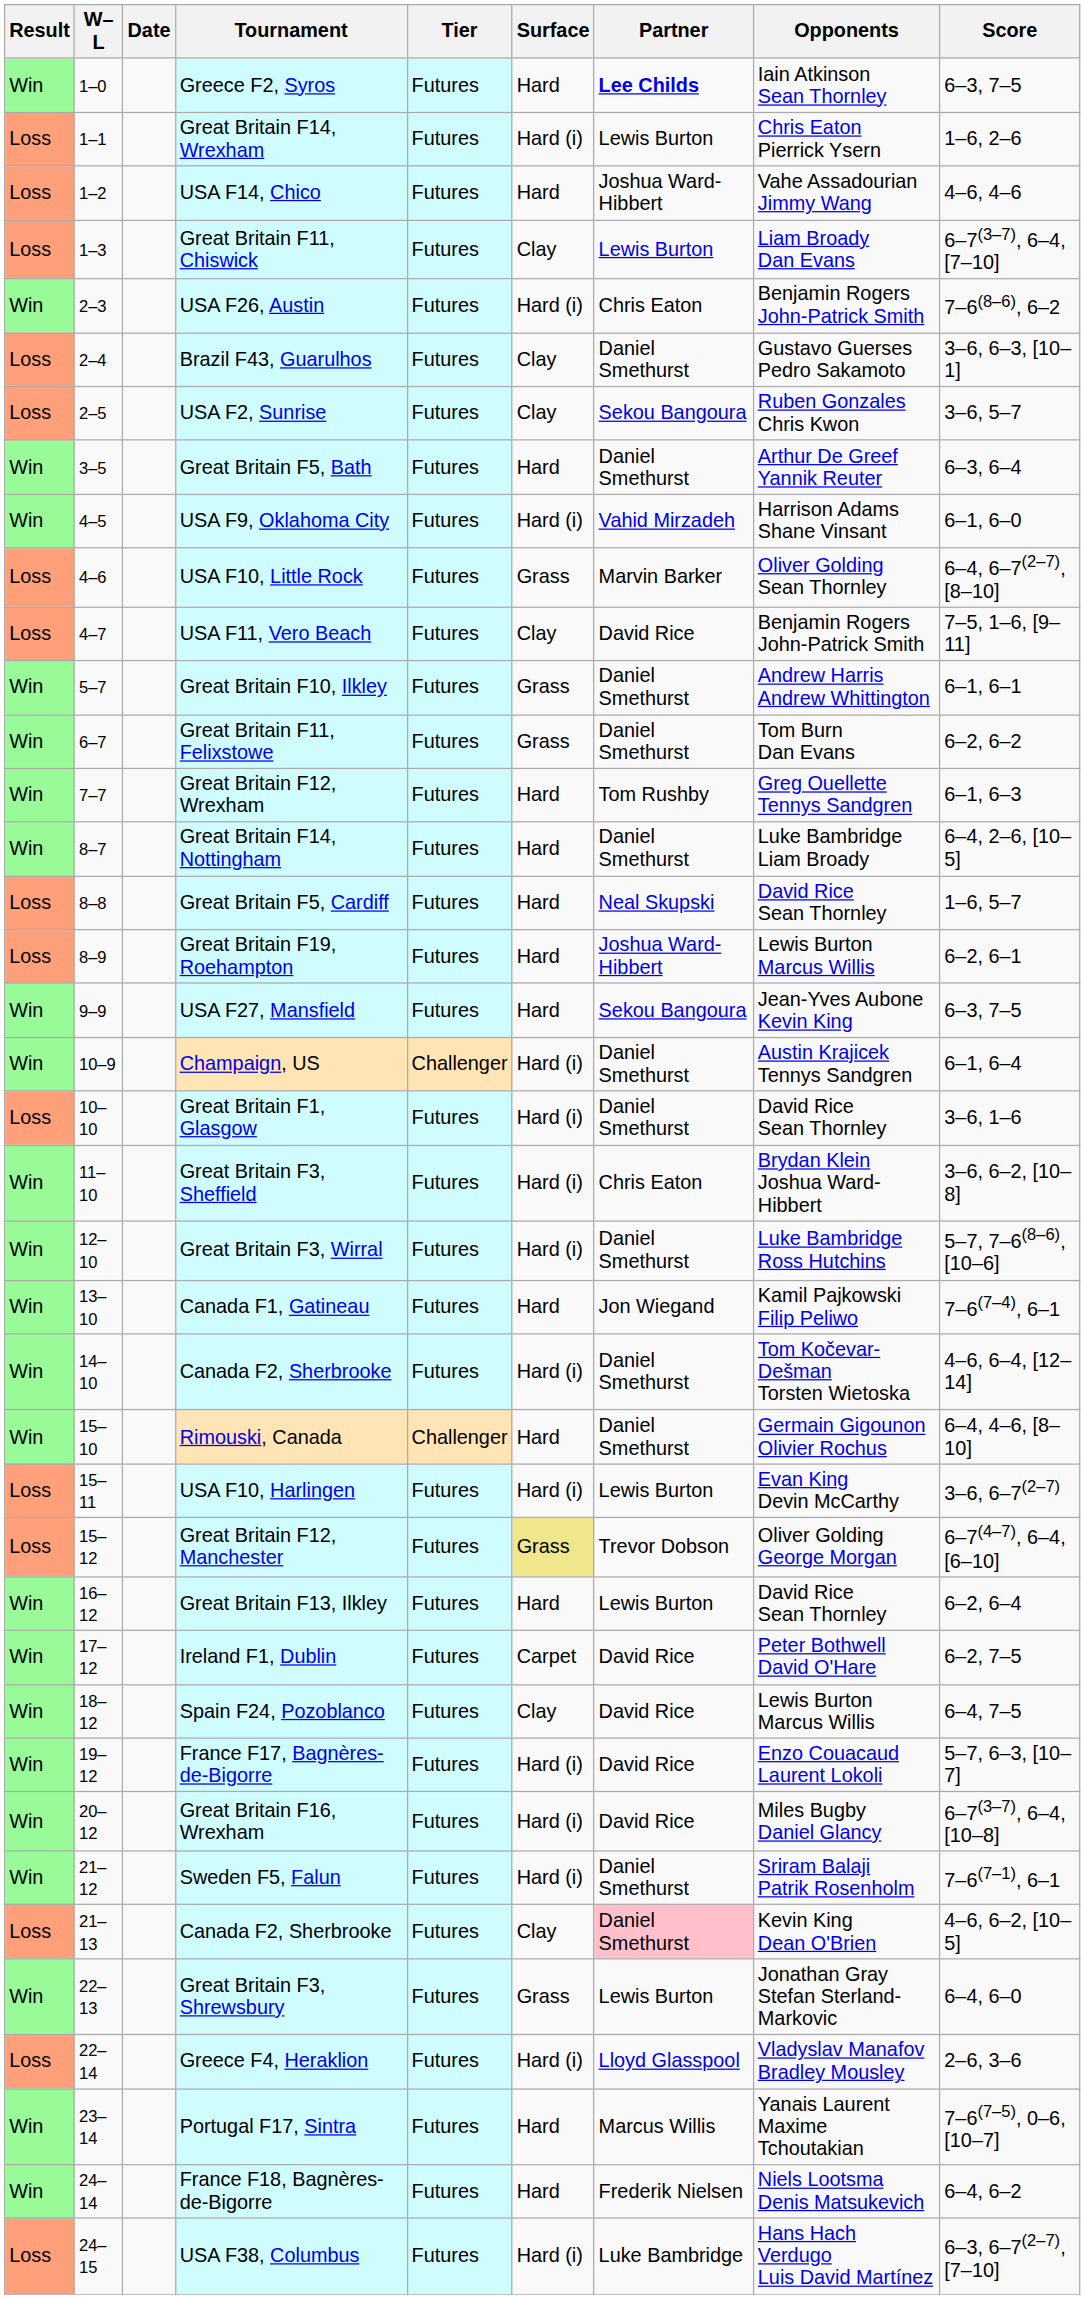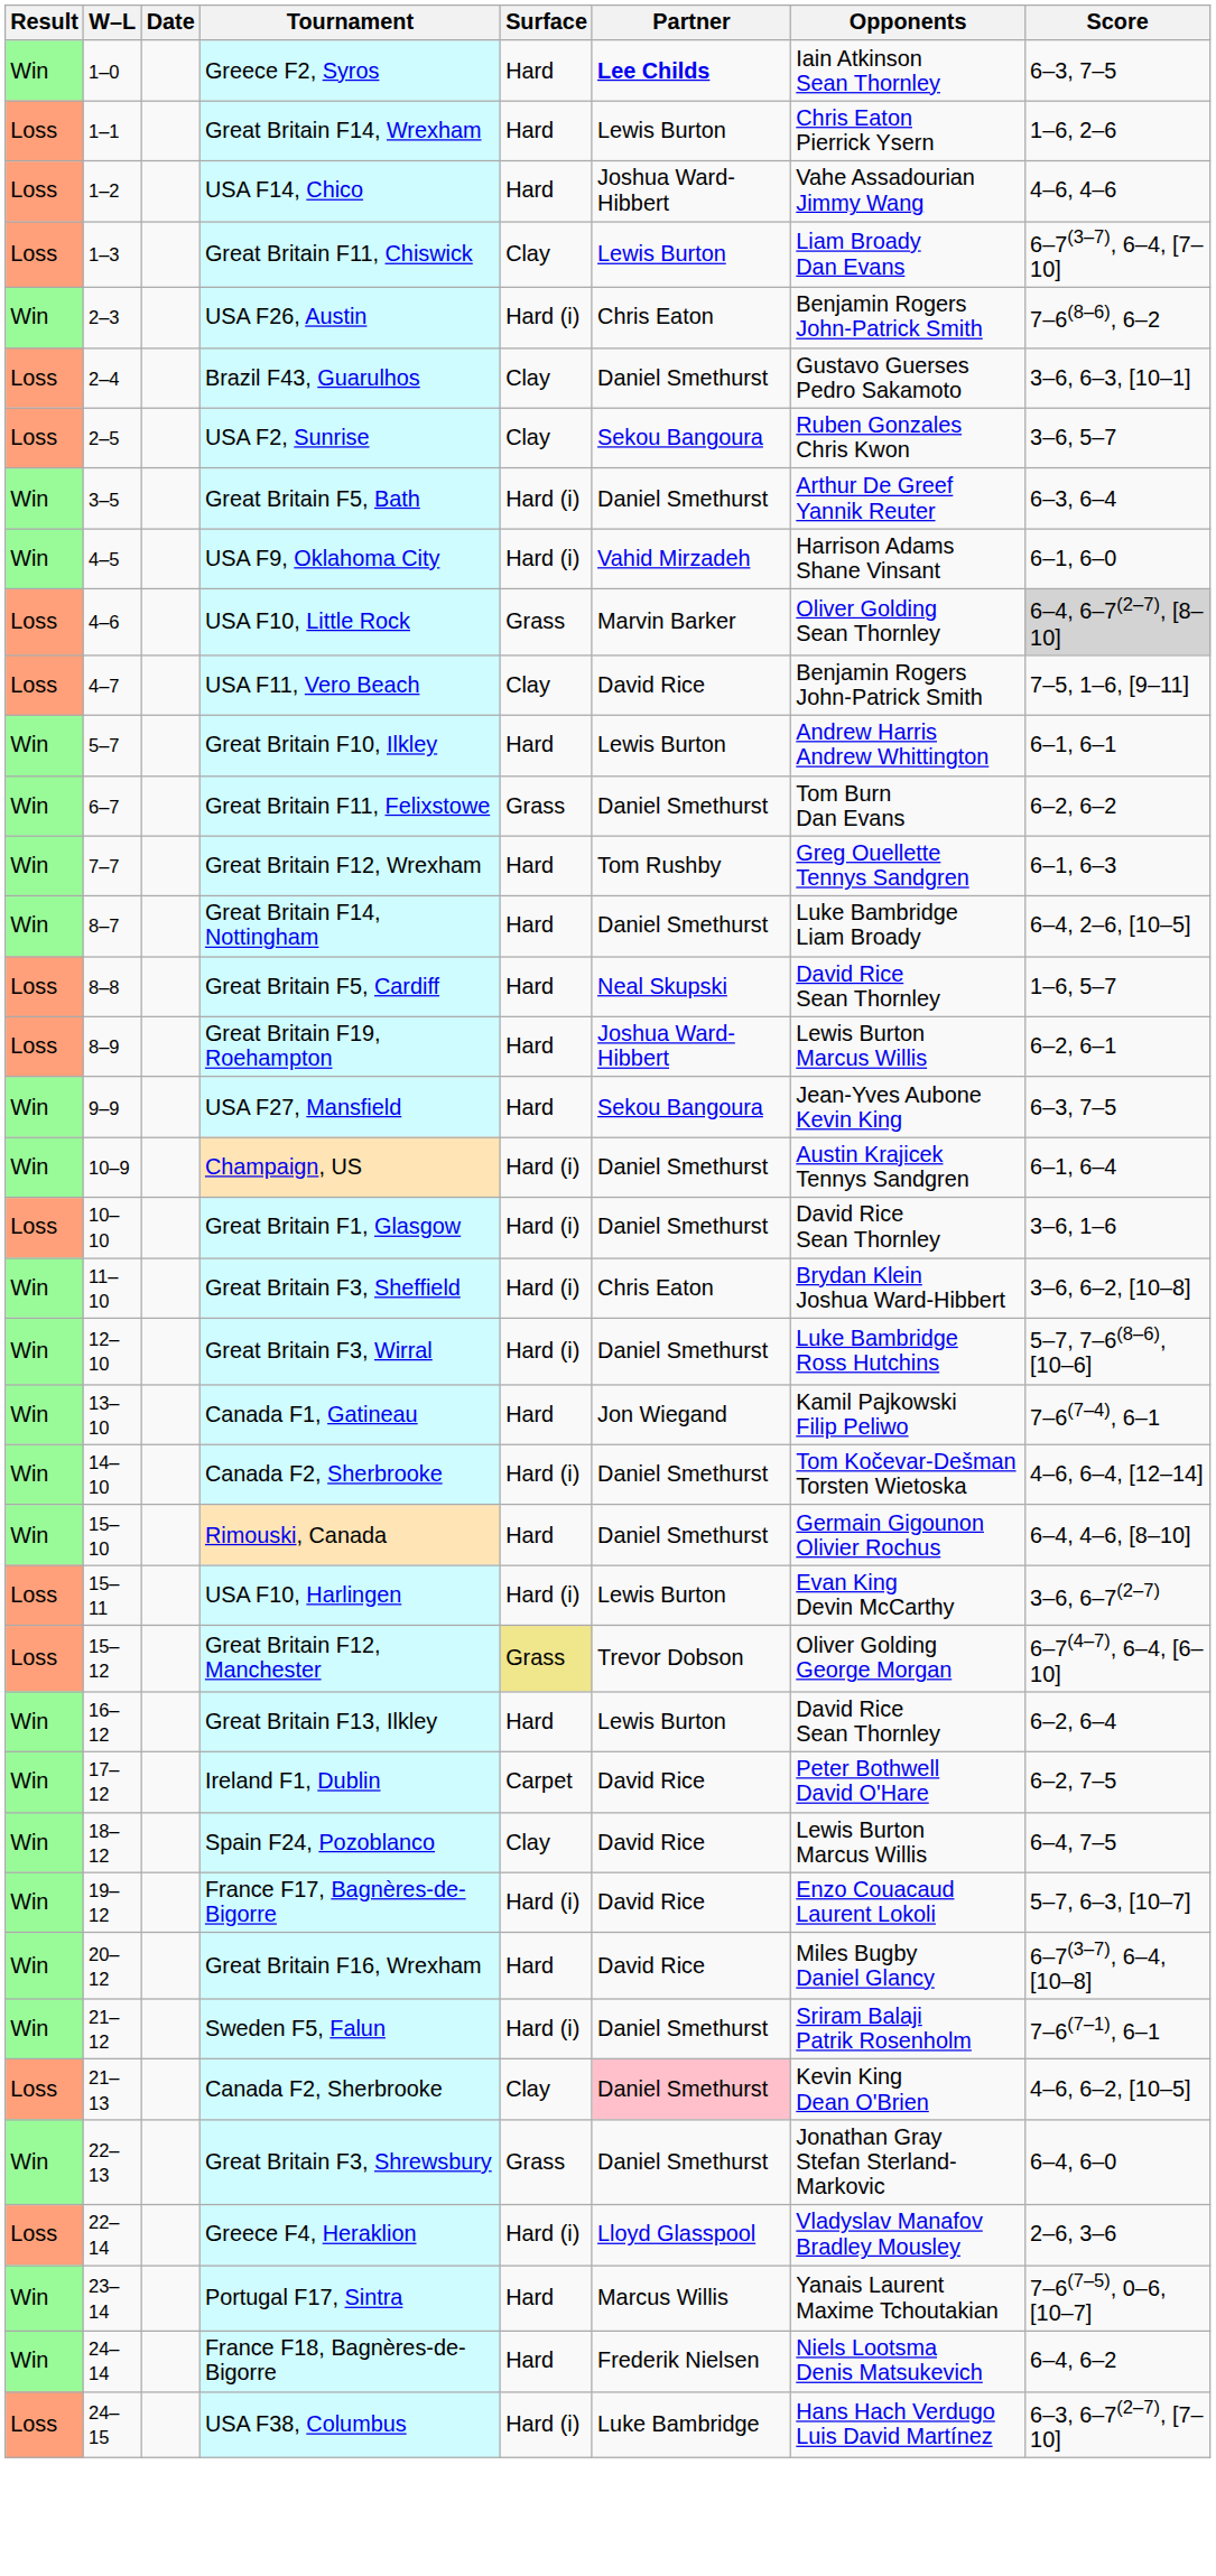 <table class="sortable wikitable">
 <tr>
 <th>Result</th>
 <th class="unsortable">W–L</th>
 <th>Date</th>
 <th>Tournament</th>
-<th>Tier</th>
 <th>Surface</th>
 <th>Partner</th>
 <th>Opponents</th>
 <th class="unsortable">Score</th>
 </tr>
 <tr>
 <td bgcolor=98FB98>Win</td>
 <td><small>1–0</small></td>
 <td></td>
 <td style="background:#cffcff;">Greece F2, <a href='#'>Syros</a></td>
-<td style="background:#cffcff;">Futures</td>
 <td>Hard</td>
 <td><strong> <a href='#'>Lee Childs</a></strong></td>
 <td> Iain Atkinson<br> <a href='#'>Sean Thornley</a></td>
 <td>6–3, 7–5</td>
 </tr>
 <tr>
 <td bgcolor=FFA07A>Loss</td>
 <td><small>1–1</small></td>
 <td></td>
 <td style="background:#cffcff;">Great Britain F14, <a href='#'>Wrexham</a></td>
-<td style="background:#cffcff;">Futures</td>
-<td>Hard (i)</td>
+<td>Hard</td>
 <td> Lewis Burton</td>
 <td> <a href='#'>Chris Eaton</a><br> Pierrick Ysern</td>
 <td>1–6, 2–6</td>
 </tr>
 <tr>
 <td bgcolor=FFA07A>Loss</td>
 <td><small>1–2</small></td>
 <td></td>
 <td style="background:#cffcff;">USA F14, <a href='#'>Chico</a></td>
-<td style="background:#cffcff;">Futures</td>
 <td>Hard</td>
 <td> Joshua Ward-Hibbert</td>
 <td> Vahe Assadourian<br> <a href='#'>Jimmy Wang</a></td>
 <td>4–6, 4–6</td>
 </tr>
 <tr>
 <td bgcolor=FFA07A>Loss</td>
 <td><small>1–3</small></td>
 <td></td>
 <td style="background:#cffcff;">Great Britain F11, <a href='#'>Chiswick</a></td>
-<td style="background:#cffcff;">Futures</td>
 <td>Clay</td>
 <td> <a href='#'>Lewis Burton</a></td>
 <td> <a href='#'>Liam Broady</a><br> <a href='#'>Dan Evans</a></td>
 <td>6–7<sup>(3–7)</sup>, 6–4, [7–10]</td>
 </tr>
 <tr>
 <td bgcolor=98FB98>Win</td>
 <td><small>2–3</small></td>
 <td></td>
 <td style="background:#cffcff;">USA F26, <a href='#'>Austin</a></td>
-<td style="background:#cffcff;">Futures</td>
 <td>Hard (i)</td>
 <td> Chris Eaton</td>
 <td> Benjamin Rogers<br> <a href='#'>John-Patrick Smith</a></td>
 <td>7–6<sup>(8–6)</sup>, 6–2</td>
 </tr>
 <tr>
 <td bgcolor=FFA07A>Loss</td>
 <td><small>2–4</small></td>
 <td></td>
 <td style="background:#cffcff;">Brazil F43, <a href='#'>Guarulhos</a></td>
-<td style="background:#cffcff;">Futures</td>
 <td>Clay</td>
 <td> Daniel Smethurst</td>
 <td> Gustavo Guerses<br> Pedro Sakamoto</td>
 <td>3–6, 6–3, [10–1]</td>
 </tr>
 <tr>
 <td bgcolor=FFA07A>Loss</td>
 <td><small>2–5</small></td>
 <td></td>
 <td style="background:#cffcff;">USA F2, <a href='#'>Sunrise</a></td>
-<td style="background:#cffcff;">Futures</td>
 <td>Clay</td>
 <td> <a href='#'>Sekou Bangoura</a></td>
 <td> <a href='#'>Ruben Gonzales</a><br> Chris Kwon</td>
 <td>3–6, 5–7</td>
 </tr>
 <tr>
 <td bgcolor=98FB98>Win</td>
 <td><small>3–5</small></td>
 <td></td>
 <td style="background:#cffcff;">Great Britain F5, <a href='#'>Bath</a></td>
-<td style="background:#cffcff;">Futures</td>
-<td>Hard</td>
+<td>Hard (i)</td>
 <td> Daniel Smethurst</td>
 <td> <a href='#'>Arthur De Greef</a><br> <a href='#'>Yannik Reuter</a></td>
 <td>6–3, 6–4</td>
 </tr>
 <tr>
 <td bgcolor=98FB98>Win</td>
 <td><small>4–5</small></td>
 <td></td>
 <td style="background:#cffcff;">USA F9, <a href='#'>Oklahoma City</a></td>
-<td style="background:#cffcff;">Futures</td>
 <td>Hard (i)</td>
 <td> <a href='#'>Vahid Mirzadeh</a></td>
 <td> Harrison Adams<br> Shane Vinsant</td>
 <td>6–1, 6–0</td>
 </tr>
 <tr>
 <td bgcolor=FFA07A>Loss</td>
 <td><small>4–6</small></td>
 <td></td>
 <td style="background:#cffcff;">USA F10, <a href='#'>Little Rock</a></td>
-<td style="background:#cffcff;">Futures</td>
 <td>Grass</td>
 <td> Marvin Barker</td>
 <td> <a href='#'>Oliver Golding</a><br> Sean Thornley</td>
-<td>6–4, 6–7<sup>(2–7)</sup>, [8–10]</td>
+<td style="background: lightgrey;">6–4, 6–7<sup>(2–7)</sup>, [8–10]</td>
 </tr>
 <tr>
 <td bgcolor=FFA07A>Loss</td>
 <td><small>4–7</small></td>
 <td></td>
 <td style="background:#cffcff;">USA F11, <a href='#'>Vero Beach</a></td>
-<td style="background:#cffcff;">Futures</td>
 <td>Clay</td>
 <td> David Rice</td>
 <td> Benjamin Rogers<br> John-Patrick Smith</td>
 <td>7–5, 1–6, [9–11]</td>
 </tr>
 <tr>
 <td bgcolor=98FB98>Win</td>
 <td><small>5–7</small></td>
 <td></td>
 <td style="background:#cffcff;">Great Britain F10, <a href='#'>Ilkley</a></td>
-<td style="background:#cffcff;">Futures</td>
-<td>Grass</td>
-<td> Daniel Smethurst</td>
+<td>Hard</td>
+<td> Lewis Burton</td>
 <td> <a href='#'>Andrew Harris</a><br> <a href='#'>Andrew Whittington</a></td>
 <td>6–1, 6–1</td>
 </tr>
 <tr>
 <td bgcolor=98FB98>Win</td>
 <td><small>6–7</small></td>
 <td></td>
 <td style="background:#cffcff;">Great Britain F11, <a href='#'>Felixstowe</a></td>
-<td style="background:#cffcff;">Futures</td>
 <td>Grass</td>
 <td> Daniel Smethurst</td>
 <td> Tom Burn<br> Dan Evans</td>
 <td>6–2, 6–2</td>
 </tr>
 <tr>
 <td bgcolor=98FB98>Win</td>
 <td><small>7–7</small></td>
 <td></td>
 <td style="background:#cffcff;">Great Britain F12, Wrexham</td>
-<td style="background:#cffcff;">Futures</td>
 <td>Hard</td>
 <td> Tom Rushby</td>
 <td> <a href='#'>Greg Ouellette</a><br> <a href='#'>Tennys Sandgren</a></td>
 <td>6–1, 6–3</td>
 </tr>
 <tr>
 <td bgcolor=98FB98>Win</td>
 <td><small>8–7</small></td>
 <td></td>
 <td style="background:#cffcff;">Great Britain F14, <a href='#'>Nottingham</a></td>
-<td style="background:#cffcff;">Futures</td>
 <td>Hard</td>
 <td> Daniel Smethurst</td>
 <td> Luke Bambridge<br> Liam Broady</td>
 <td>6–4, 2–6, [10–5]</td>
 </tr>
 <tr>
 <td bgcolor=FFA07A>Loss</td>
 <td><small>8–8</small></td>
 <td></td>
 <td style="background:#cffcff;">Great Britain F5, <a href='#'>Cardiff</a></td>
-<td style="background:#cffcff;">Futures</td>
 <td>Hard</td>
 <td> <a href='#'>Neal Skupski</a></td>
 <td> <a href='#'>David Rice</a><br> Sean Thornley</td>
 <td>1–6, 5–7</td>
 </tr>
 <tr>
 <td bgcolor=FFA07A>Loss</td>
 <td><small>8–9</small></td>
 <td></td>
 <td style="background:#cffcff;">Great Britain F19, <a href='#'>Roehampton</a></td>
-<td style="background:#cffcff;">Futures</td>
 <td>Hard</td>
 <td> <a href='#'>Joshua Ward-Hibbert</a></td>
 <td> Lewis Burton<br> <a href='#'>Marcus Willis</a></td>
 <td>6–2, 6–1</td>
 </tr>
 <tr>
 <td bgcolor=98FB98>Win</td>
 <td><small>9–9</small></td>
 <td></td>
 <td style="background:#cffcff;">USA F27, <a href='#'>Mansfield</a></td>
-<td style="background:#cffcff;">Futures</td>
 <td>Hard</td>
 <td> <a href='#'>Sekou Bangoura</a></td>
 <td> Jean-Yves Aubone<br> <a href='#'>Kevin King</a></td>
 <td>6–3, 7–5</td>
 </tr>
 <tr>
 <td bgcolor=98FB98>Win</td>
 <td><small>10–9</small></td>
 <td><a href='#'></a></td>
 <td style="background:moccasin;"><a href='#'>Champaign</a>, US</td>
-<td style="background:moccasin;">Challenger</td>
 <td>Hard (i)</td>
 <td> Daniel Smethurst</td>
 <td> <a href='#'>Austin Krajicek</a><br> Tennys Sandgren</td>
 <td>6–1, 6–4</td>
 </tr>
 <tr>
 <td bgcolor=FFA07A>Loss</td>
 <td><small>10–10</small></td>
 <td></td>
 <td style="background:#cffcff;">Great Britain F1, <a href='#'>Glasgow</a></td>
-<td style="background:#cffcff;">Futures</td>
 <td>Hard (i)</td>
 <td> Daniel Smethurst</td>
 <td> David Rice<br> Sean Thornley</td>
 <td>3–6, 1–6</td>
 </tr>
 <tr>
 <td bgcolor=98FB98>Win</td>
 <td><small>11–10</small></td>
 <td></td>
 <td style="background:#cffcff;">Great Britain F3, <a href='#'>Sheffield</a></td>
-<td style="background:#cffcff;">Futures</td>
 <td>Hard (i)</td>
 <td> Chris Eaton</td>
 <td> <a href='#'>Brydan Klein</a><br> Joshua Ward-Hibbert</td>
 <td>3–6, 6–2, [10–8]</td>
 </tr>
 <tr>
 <td bgcolor=98FB98>Win</td>
 <td><small>12–10</small></td>
 <td></td>
 <td style="background:#cffcff;">Great Britain F3, <a href='#'>Wirral</a></td>
-<td style="background:#cffcff;">Futures</td>
 <td>Hard (i)</td>
 <td> Daniel Smethurst</td>
 <td> <a href='#'>Luke Bambridge</a><br> <a href='#'>Ross Hutchins</a></td>
 <td>5–7, 7–6<sup>(8–6)</sup>, [10–6]</td>
 </tr>
 <tr>
 <td bgcolor=98FB98>Win</td>
 <td><small>13–10</small></td>
 <td></td>
 <td style="background:#cffcff;">Canada F1, <a href='#'>Gatineau</a></td>
-<td style="background:#cffcff;">Futures</td>
 <td>Hard</td>
 <td> Jon Wiegand</td>
 <td> Kamil Pajkowski<br> <a href='#'>Filip Peliwo</a></td>
 <td>7–6<sup>(7–4)</sup>, 6–1</td>
 </tr>
 <tr>
 <td bgcolor=98FB98>Win</td>
 <td><small>14–10</small></td>
 <td></td>
 <td style="background:#cffcff;">Canada F2, <a href='#'>Sherbrooke</a></td>
-<td style="background:#cffcff;">Futures</td>
 <td>Hard (i)</td>
 <td> Daniel Smethurst</td>
 <td> <a href='#'>Tom Kočevar-Dešman</a><br> Torsten Wietoska</td>
 <td>4–6, 6–4, [12–14]</td>
 </tr>
 <tr>
 <td bgcolor=98FB98>Win</td>
 <td><small>15–10</small></td>
 <td><a href='#'></a></td>
 <td style="background:moccasin;"><a href='#'>Rimouski</a>, Canada</td>
-<td style="background:moccasin;">Challenger</td>
 <td>Hard</td>
 <td> Daniel Smethurst</td>
 <td> <a href='#'>Germain Gigounon</a><br> <a href='#'>Olivier Rochus</a></td>
 <td>6–4, 4–6, [8–10]</td>
 </tr>
 <tr>
 <td bgcolor=FFA07A>Loss</td>
 <td><small>15–11</small></td>
 <td></td>
 <td style="background:#cffcff;">USA F10, <a href='#'>Harlingen</a></td>
-<td style="background:#cffcff;">Futures</td>
 <td>Hard (i)</td>
 <td> Lewis Burton</td>
 <td> <a href='#'>Evan King</a><br> Devin McCarthy</td>
 <td>3–6, 6–7<sup>(2–7)</sup></td>
 </tr>
 <tr>
 <td bgcolor=FFA07A>Loss</td>
 <td><small>15–12</small></td>
 <td></td>
 <td style="background:#cffcff;">Great Britain F12, <a href='#'>Manchester</a></td>
-<td style="background:#cffcff;">Futures</td>
 <td style="background: khaki;">Grass</td>
 <td> Trevor Dobson</td>
 <td> Oliver Golding<br> <a href='#'>George Morgan</a></td>
 <td>6–7<sup>(4–7)</sup>, 6–4, [6–10]</td>
 </tr>
 <tr>
 <td bgcolor=98FB98>Win</td>
 <td><small>16–12</small></td>
 <td></td>
 <td style="background:#cffcff;">Great Britain F13, Ilkley</td>
-<td style="background:#cffcff;">Futures</td>
 <td>Hard</td>
 <td> Lewis Burton</td>
 <td> David Rice<br> Sean Thornley</td>
 <td>6–2, 6–4</td>
 </tr>
 <tr>
 <td bgcolor=98FB98>Win</td>
 <td><small>17–12</small></td>
 <td></td>
 <td style="background:#cffcff;">Ireland F1, <a href='#'>Dublin</a></td>
-<td style="background:#cffcff;">Futures</td>
 <td>Carpet</td>
 <td> David Rice</td>
 <td> <a href='#'>Peter Bothwell</a><br> <a href='#'>David O'Hare</a></td>
 <td>6–2, 7–5</td>
 </tr>
 <tr>
 <td bgcolor=98FB98>Win</td>
 <td><small>18–12</small></td>
 <td></td>
 <td style="background:#cffcff;">Spain F24, <a href='#'>Pozoblanco</a></td>
-<td style="background:#cffcff;">Futures</td>
 <td>Clay</td>
 <td> David Rice</td>
 <td> Lewis Burton<br> Marcus Willis</td>
 <td>6–4, 7–5</td>
 </tr>
 <tr>
 <td bgcolor=98FB98>Win</td>
 <td><small>19–12</small></td>
 <td></td>
 <td style="background:#cffcff;">France F17, <a href='#'>Bagnères-de-Bigorre</a></td>
-<td style="background:#cffcff;">Futures</td>
 <td>Hard (i)</td>
 <td> David Rice</td>
 <td> <a href='#'>Enzo Couacaud</a><br> <a href='#'>Laurent Lokoli</a></td>
 <td>5–7, 6–3, [10–7]</td>
 </tr>
 <tr>
 <td bgcolor=98FB98>Win</td>
 <td><small>20–12</small></td>
 <td></td>
 <td style="background:#cffcff;">Great Britain F16, Wrexham</td>
-<td style="background:#cffcff;">Futures</td>
-<td>Hard (i)</td>
+<td>Hard</td>
 <td> David Rice</td>
 <td> Miles Bugby<br> <a href='#'>Daniel Glancy</a></td>
 <td>6–7<sup>(3–7)</sup>, 6–4, [10–8]</td>
 </tr>
 <tr>
 <td bgcolor=98FB98>Win</td>
 <td><small>21–12</small></td>
 <td></td>
 <td style="background:#cffcff;">Sweden F5, <a href='#'>Falun</a></td>
-<td style="background:#cffcff;">Futures</td>
 <td>Hard (i)</td>
 <td> Daniel Smethurst</td>
 <td> <a href='#'>Sriram Balaji</a><br> <a href='#'>Patrik Rosenholm</a></td>
 <td>7–6<sup>(7–1)</sup>, 6–1</td>
 </tr>
 <tr>
 <td bgcolor=FFA07A>Loss</td>
 <td><small>21–13</small></td>
 <td></td>
 <td style="background:#cffcff;">Canada F2, Sherbrooke</td>
-<td style="background:#cffcff;">Futures</td>
 <td>Clay</td>
 <td style="background: pink;"> Daniel Smethurst</td>
 <td> Kevin King<br> <a href='#'>Dean O'Brien</a></td>
 <td>4–6, 6–2, [10–5]</td>
 </tr>
 <tr>
 <td bgcolor=98FB98>Win</td>
 <td><small>22–13</small></td>
 <td></td>
 <td style="background:#cffcff;">Great Britain F3, <a href='#'>Shrewsbury</a></td>
-<td style="background:#cffcff;">Futures</td>
 <td>Grass</td>
-<td> Lewis Burton</td>
+<td> Daniel Smethurst</td>
 <td> Jonathan Gray<br> Stefan Sterland-Markovic</td>
 <td>6–4, 6–0</td>
 </tr>
 <tr>
 <td bgcolor=FFA07A>Loss</td>
 <td><small>22–14</small></td>
 <td></td>
 <td style="background:#cffcff;">Greece F4, <a href='#'>Heraklion</a></td>
-<td style="background:#cffcff;">Futures</td>
 <td>Hard (i)</td>
 <td> <a href='#'>Lloyd Glasspool</a></td>
 <td> <a href='#'>Vladyslav Manafov</a><br> <a href='#'>Bradley Mousley</a></td>
 <td>2–6, 3–6</td>
 </tr>
 <tr>
 <td bgcolor=98FB98>Win</td>
 <td><small>23–14</small></td>
 <td></td>
 <td style="background:#cffcff;">Portugal F17, <a href='#'>Sintra</a></td>
-<td style="background:#cffcff;">Futures</td>
 <td>Hard</td>
 <td> Marcus Willis</td>
 <td> Yanais Laurent<br> Maxime Tchoutakian</td>
 <td>7–6<sup>(7–5)</sup>, 0–6, [10–7]</td>
 </tr>
 <tr>
 <td bgcolor=98FB98>Win</td>
 <td><small>24–14</small></td>
 <td></td>
 <td style="background:#cffcff;">France F18, Bagnères-de-Bigorre</td>
-<td style="background:#cffcff;">Futures</td>
 <td>Hard</td>
 <td> Frederik Nielsen</td>
 <td> <a href='#'>Niels Lootsma</a><br> <a href='#'>Denis Matsukevich</a></td>
 <td>6–4, 6–2</td>
 </tr>
 <tr>
 <td bgcolor=FFA07A>Loss</td>
 <td><small>24–15</small></td>
 <td></td>
 <td style="background:#cffcff;">USA F38, <a href='#'>Columbus</a></td>
-<td style="background:#cffcff;">Futures</td>
 <td>Hard (i)</td>
 <td> Luke Bambridge</td>
 <td> <a href='#'>Hans Hach Verdugo</a><br> <a href='#'>Luis David Martínez</a></td>
 <td>6–3, 6–7<sup>(2–7)</sup>, [7–10]</td>
 </tr>
 </table>
